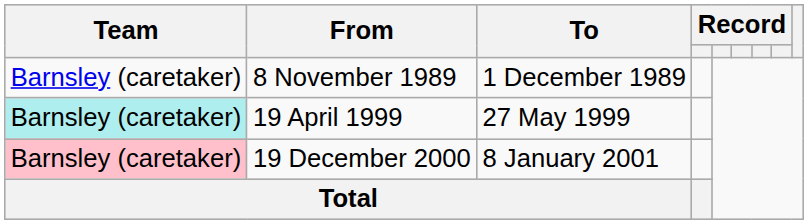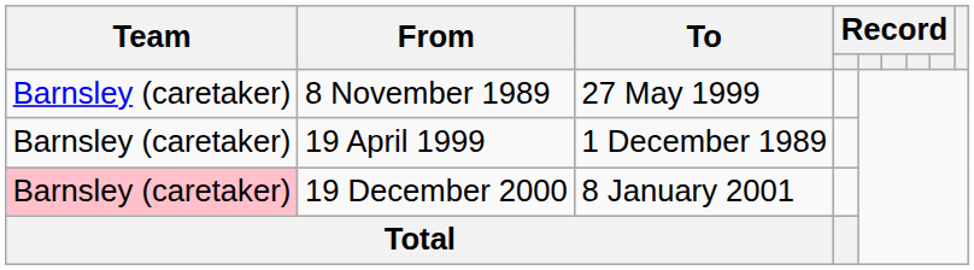 <table class="wikitable" style="text-align:center">
 <tr>
 <th rowspan="2">Team</th>
 <th rowspan="2">From</th>
 <th rowspan="2">To</th>
 <th colspan="5">Record</th>
 <th rowspan="2"></th>
 </tr>
 <tr>
 <th></th>
 <th></th>
 <th></th>
 <th></th>
 <th></th>
 </tr>
 <tr>
 <td align="left"><a href='#'>Barnsley</a> (caretaker)</td>
 <td align="left">8 November 1989</td>
-<td align="left">1 December 1989<br></td>
+<td align="left">27 May 1999<br></td>
 <td></td>
 </tr>
 <tr>
-<td align="left" style="background: paleturquoise;">Barnsley (caretaker)</td>
+<td align="left">Barnsley (caretaker)</td>
 <td align="left">19 April 1999</td>
-<td align="left">27 May 1999<br></td>
+<td align="left">1 December 1989<br></td>
 <td></td>
 </tr>
 <tr>
 <td align=left style="background: pink;">Barnsley (caretaker)</td>
 <td align=left>19 December 2000</td>
 <td align=left>8 January 2001<br></td>
 <td></td>
 </tr>
 <tr>
 <th colspan="3">Total<br></th>
 <th></th>
 </tr>
 </table>
